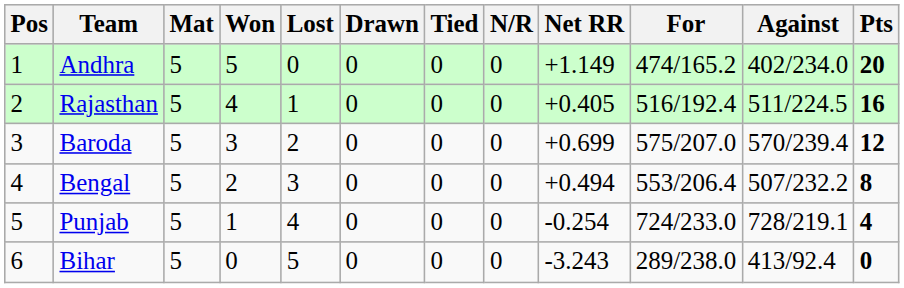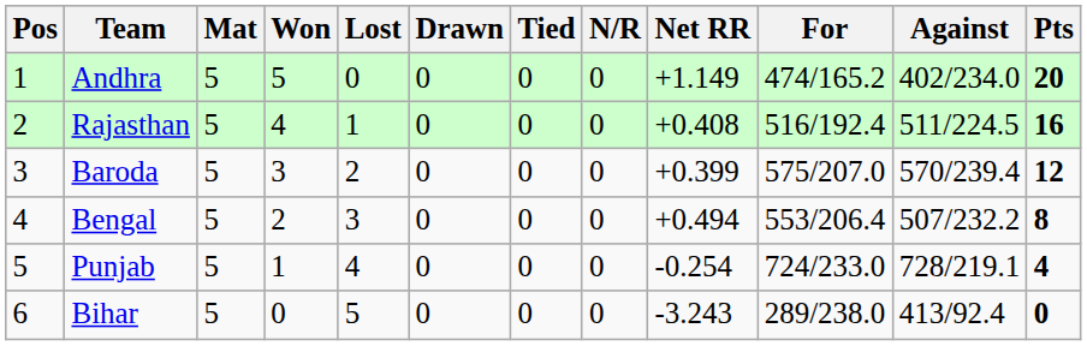 <table class="wikitable">
 <tr>
 <th>Pos</th>
 <th>Team</th>
 <th>Mat</th>
 <th>Won</th>
 <th>Lost</th>
 <th>Drawn</th>
 <th>Tied</th>
 <th>N/R</th>
 <th>Net RR</th>
 <th>For</th>
 <th>Against</th>
 <th>Pts</th>
 </tr>
 <tr style="background:#cfc;">
 <td>1</td>
 <td><a href='#'>Andhra</a></td>
 <td>5</td>
 <td>5</td>
 <td>0</td>
 <td>0</td>
 <td>0</td>
 <td>0</td>
 <td>+1.149</td>
 <td>474/165.2</td>
 <td>402/234.0</td>
 <td><strong>20</strong></td>
 </tr>
 <tr style="background:#cfc;">
 <td>2</td>
 <td><a href='#'>Rajasthan</a></td>
 <td>5</td>
 <td>4</td>
 <td>1</td>
 <td>0</td>
 <td>0</td>
 <td>0</td>
-<td>+0.405</td>
+<td>+0.408</td>
 <td>516/192.4</td>
 <td>511/224.5</td>
 <td><strong>16</strong></td>
 </tr>
 <tr>
 <td>3</td>
 <td><a href='#'>Baroda</a></td>
 <td>5</td>
 <td>3</td>
 <td>2</td>
 <td>0</td>
 <td>0</td>
 <td>0</td>
-<td>+0.699</td>
+<td>+0.399</td>
 <td>575/207.0</td>
 <td>570/239.4</td>
 <td><strong>12</strong></td>
 </tr>
 <tr>
 <td>4</td>
 <td><a href='#'>Bengal</a></td>
 <td>5</td>
 <td>2</td>
 <td>3</td>
 <td>0</td>
 <td>0</td>
 <td>0</td>
 <td>+0.494</td>
 <td>553/206.4</td>
 <td>507/232.2</td>
 <td><strong>8</strong></td>
 </tr>
 <tr>
 <td>5</td>
 <td><a href='#'>Punjab</a></td>
 <td>5</td>
 <td>1</td>
 <td>4</td>
 <td>0</td>
 <td>0</td>
 <td>0</td>
 <td>-0.254</td>
 <td>724/233.0</td>
 <td>728/219.1</td>
 <td><strong>4</strong></td>
 </tr>
 <tr>
 <td>6</td>
 <td><a href='#'>Bihar</a></td>
 <td>5</td>
 <td>0</td>
 <td>5</td>
 <td>0</td>
 <td>0</td>
 <td>0</td>
 <td>-3.243</td>
 <td>289/238.0</td>
 <td>413/92.4</td>
 <td><strong>0</strong></td>
 </tr>
 </table>
